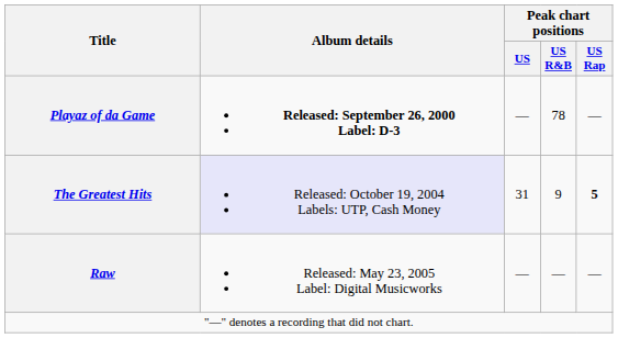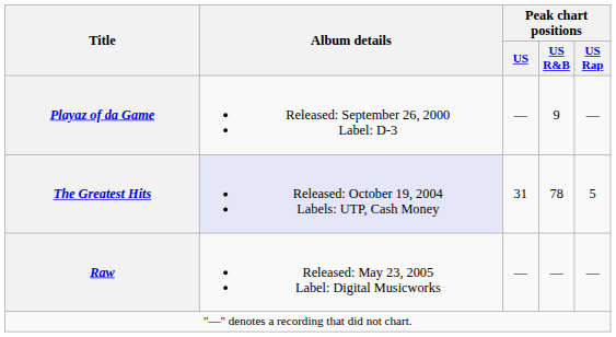 <table class="wikitable plainrowheaders" style="text-align:center;" border="1">
 <tr>
 <th scope="col" rowspan="2" style="width:14em;">Title</th>
 <th scope="col" rowspan="2" style="width:22em;">Album details</th>
 <th scope="col" colspan="3">Peak chart positions</th>
 </tr>
 <tr>
 <th scope="col" style="width:2.5em;font-size:90%;"><a href='#'>US</a><br></th>
 <th scope="col" style="width:2.5em;font-size:90%;"><a href='#'>US<br>R&B</a><br></th>
 <th scope="col" style="width:2.5em;font-size:90%;"><a href='#'>US<br>Rap</a><br></th>
 </tr>
 <tr>
 <th scope="row"><em><a href='#'>Playaz of da Game</a></em></th>
-<td><strong><br><ul><li>Released: September 26, 2000</li><li>Label: D-3</li></ul></strong></td>
+<td><br><ul><li>Released: September 26, 2000</li><li>Label: D-3</li></ul></td>
 <td>—</td>
-<td>78</td>
+<td>9</td>
 <td>—</td>
 </tr>
 <tr>
 <th scope="row"><em><a href='#'>The Greatest Hits</a></em></th>
 <td style="background: lavender;"><br><ul><li>Released: October 19, 2004</li><li>Labels: UTP, Cash Money</li></ul></td>
 <td>31</td>
-<td>9</td>
-<td><strong>5</strong></td>
+<td>78</td>
+<td>5</td>
 </tr>
 <tr>
 <th scope="row"><em><a href='#'>Raw</a></em></th>
 <td><br><ul><li>Released: May 23, 2005</li><li>Label: Digital Musicworks</li></ul></td>
 <td>—</td>
 <td>—</td>
 <td>—</td>
 </tr>
 <tr>
 <td colspan="14" style="font-size:90%">"—" denotes a recording that did not chart.</td>
 </tr>
 </table>
